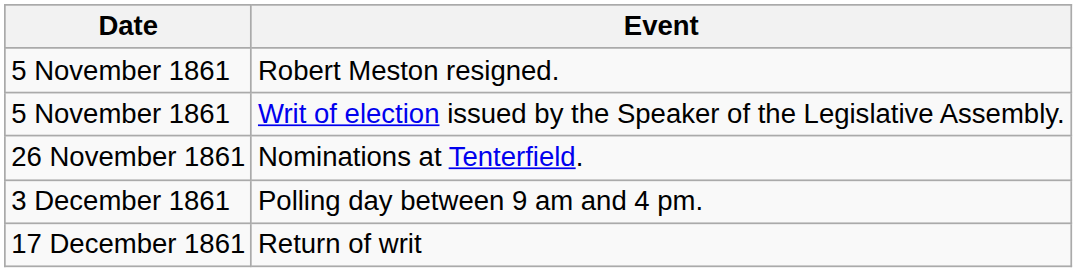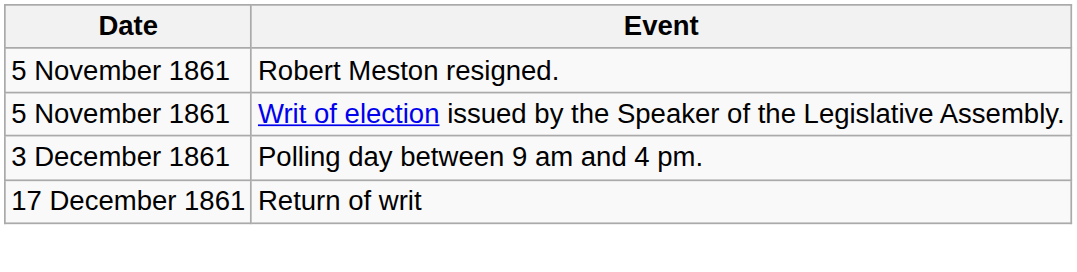 <table class="wikitable">
 <tr>
 <th>Date</th>
 <th>Event</th>
 </tr>
 <tr>
 <td>5 November 1861</td>
 <td>Robert Meston resigned.</td>
 </tr>
 <tr>
 <td>5 November 1861</td>
 <td><a href='#'>Writ of election</a> issued by the Speaker of the Legislative Assembly.</td>
 </tr>
 <tr>
-<td>26 November 1861</td>
-<td>Nominations at <a href='#'>Tenterfield</a>.</td>
-</tr>
-<tr>
 <td>3 December 1861</td>
 <td>Polling day between 9 am and 4 pm.</td>
 </tr>
 <tr>
 <td>17 December 1861</td>
 <td>Return of writ</td>
 </tr>
 </table>
